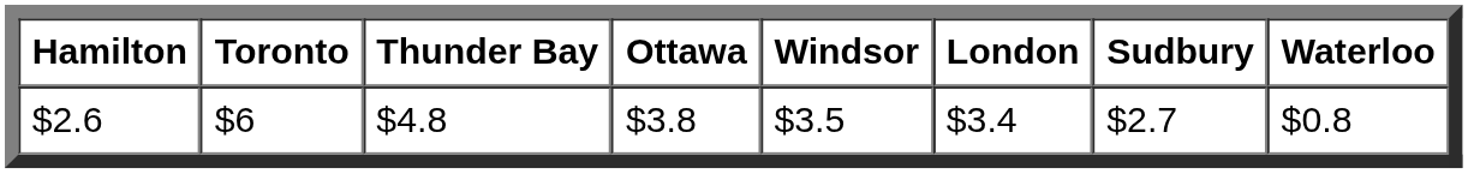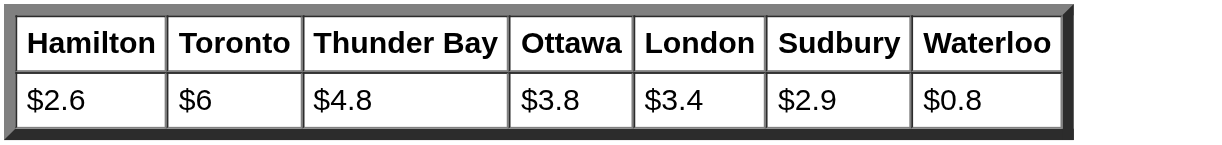 <table border="6" cellpadding="5" cellspacing="0">
 <tr>
 <th>Hamilton</th>
 <th>Toronto</th>
 <th>Thunder Bay</th>
 <th>Ottawa</th>
-<th>Windsor</th>
 <th>London</th>
 <th>Sudbury</th>
 <th>Waterloo</th>
 </tr>
 <tr>
 <td>$2.6</td>
 <td>$6</td>
 <td>$4.8</td>
 <td>$3.8</td>
-<td>$3.5</td>
 <td>$3.4</td>
-<td>$2.7</td>
+<td>$2.9</td>
 <td>$0.8</td>
 </tr>
 </table>
